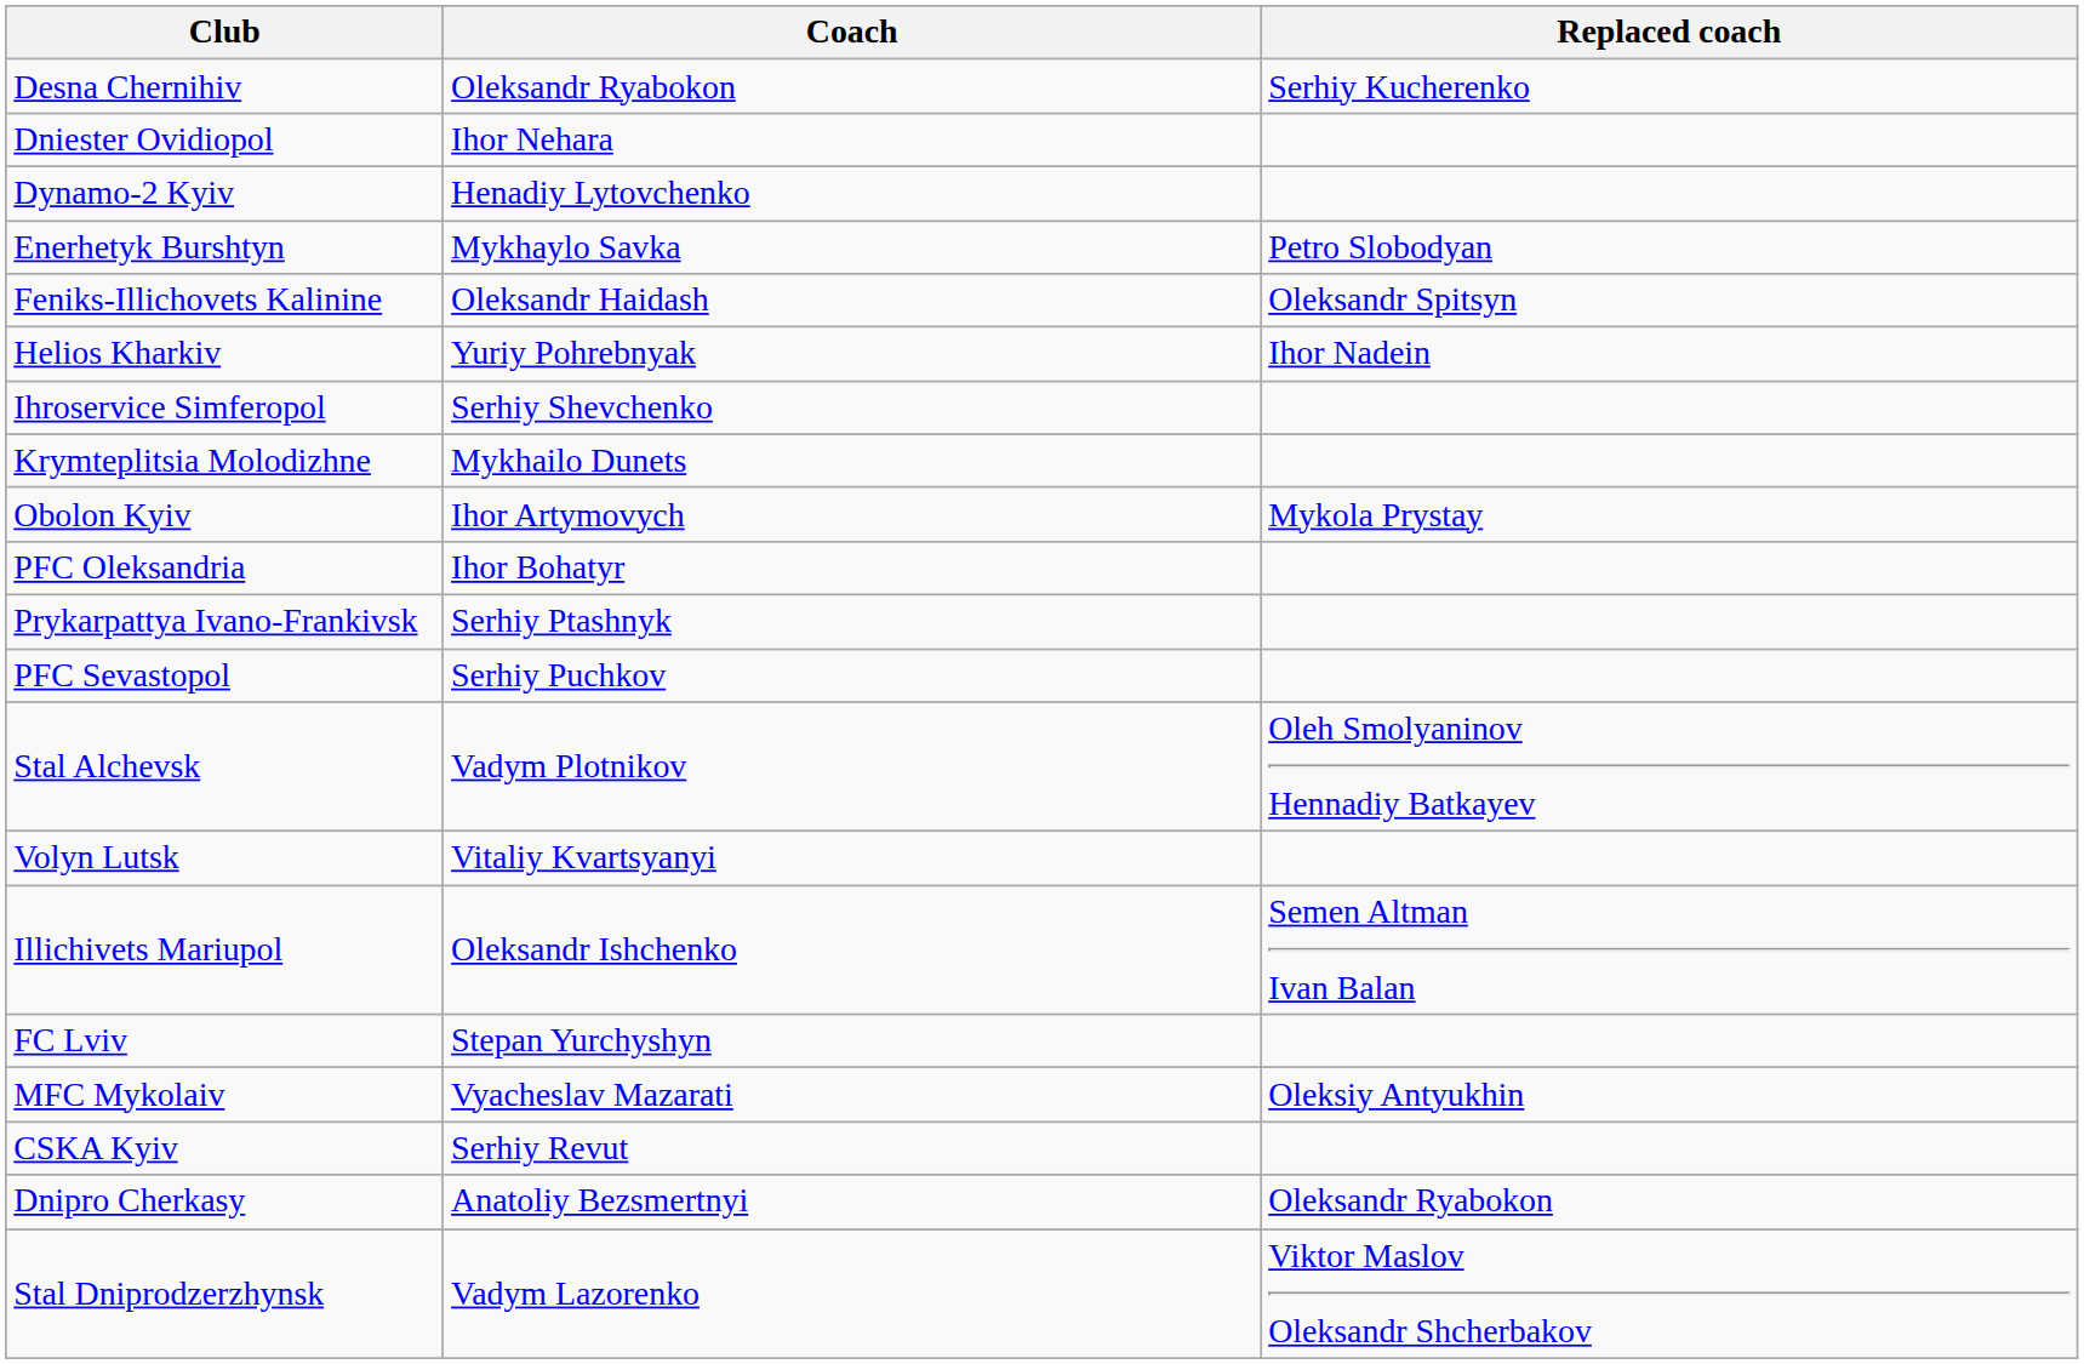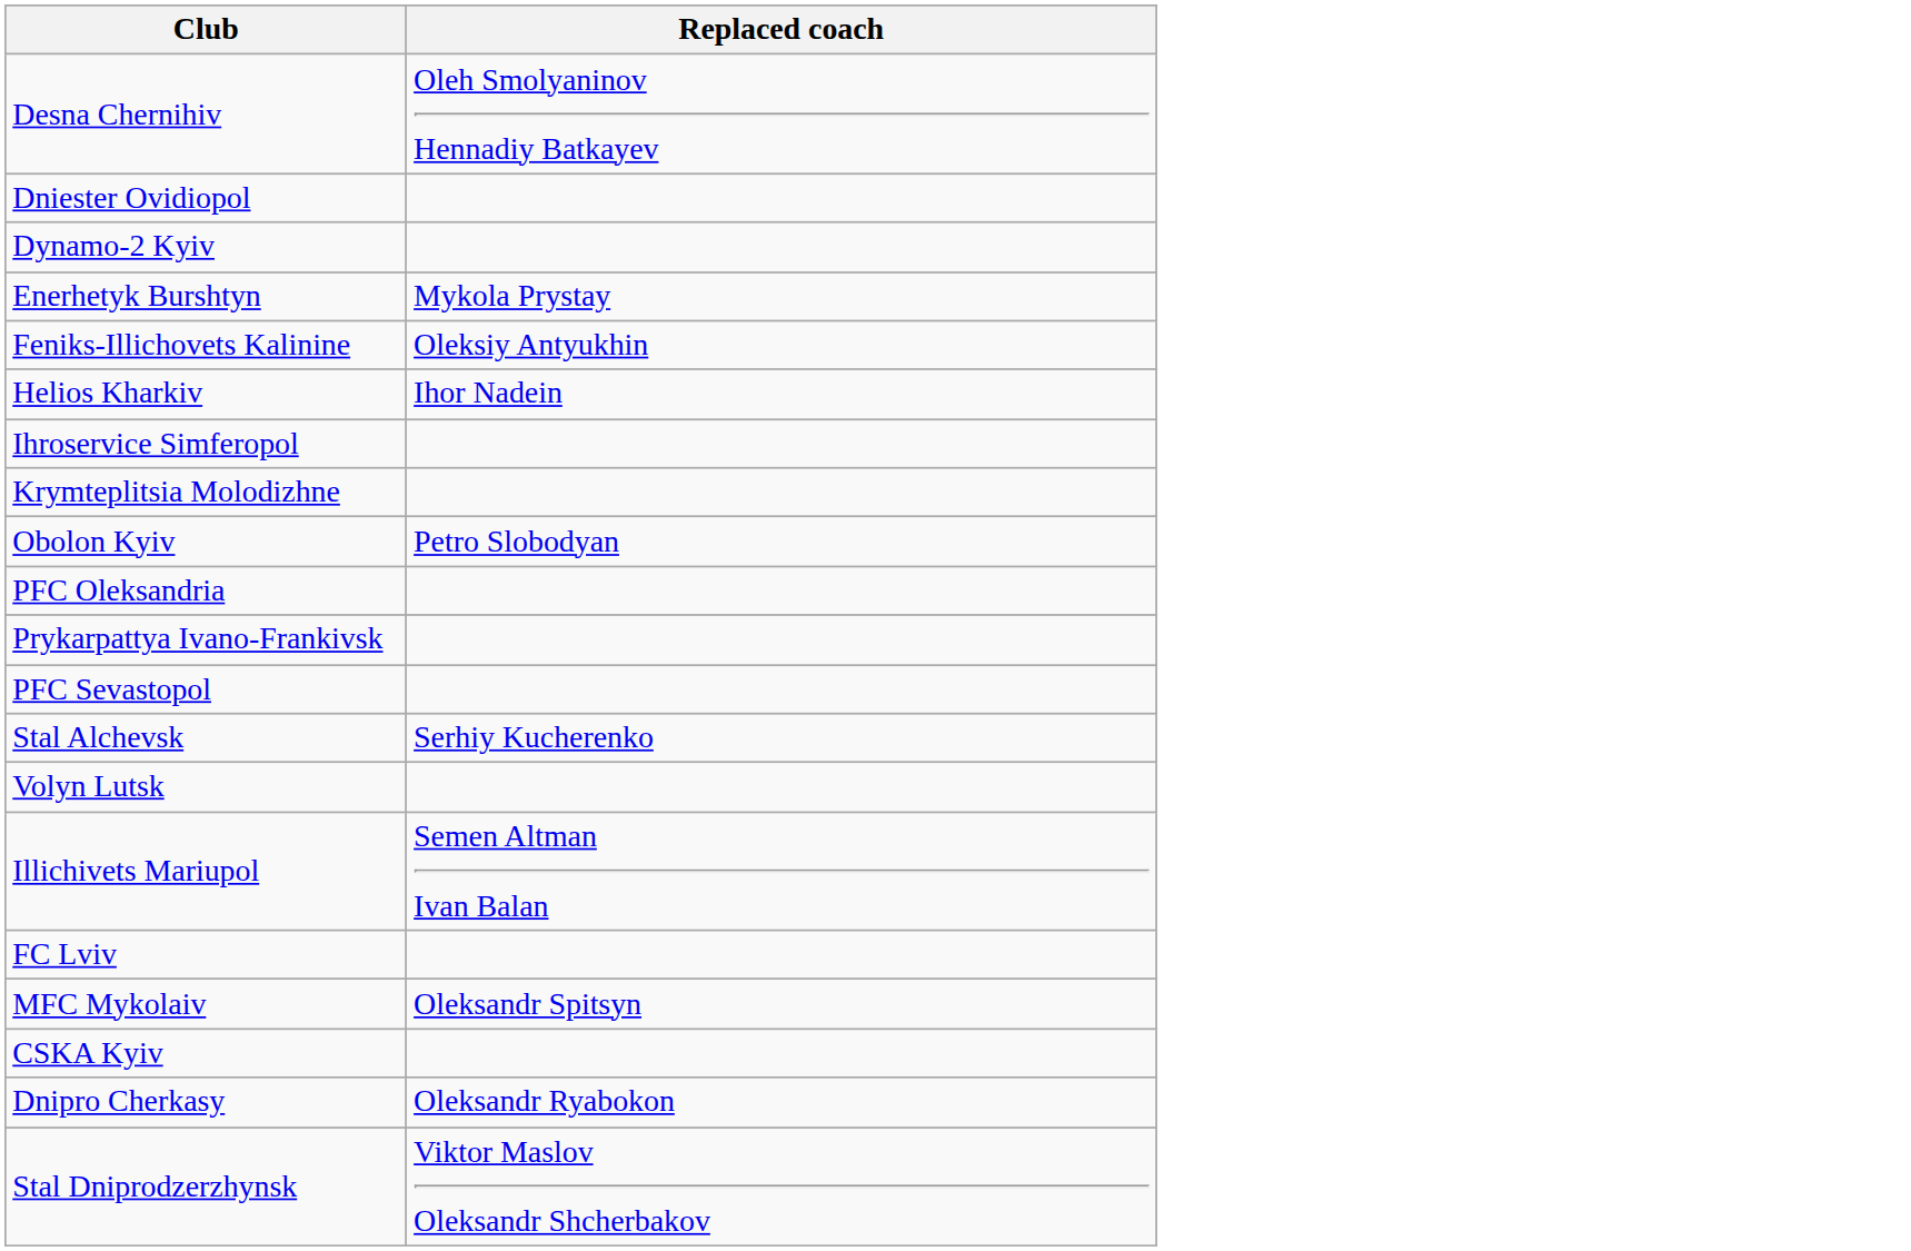 <table class="wikitable">
 <tr>
 <th width="200">Club</th>
-<th width="380">Coach</th>
 <th width="380">Replaced coach</th>
 </tr>
 <tr>
 <td><a href='#'>Desna Chernihiv</a></td>
-<td>  <a href='#'>Oleksandr Ryabokon</a></td>
-<td>  <a href='#'>Serhiy Kucherenko</a></td>
+<td> <a href='#'>Oleh Smolyaninov</a><hr> <a href='#'>Hennadiy Batkayev</a></td>
 </tr>
 <tr>
 <td><a href='#'>Dniester Ovidiopol</a></td>
-<td> <a href='#'>Ihor Nehara</a></td>
 <td></td>
 </tr>
 <tr>
 <td><a href='#'>Dynamo-2 Kyiv</a></td>
-<td> <a href='#'>Henadiy Lytovchenko</a></td>
 <td></td>
 </tr>
 <tr>
 <td><a href='#'>Enerhetyk Burshtyn</a></td>
-<td> <a href='#'>Mykhaylo Savka</a></td>
-<td> <a href='#'>Petro Slobodyan</a></td>
+<td> <a href='#'>Mykola Prystay</a></td>
 </tr>
 <tr>
 <td><a href='#'>Feniks-Illichovets Kalinine</a></td>
-<td> <a href='#'>Oleksandr Haidash</a></td>
-<td> <a href='#'>Oleksandr Spitsyn</a> </td>
+<td> <a href='#'>Oleksiy Antyukhin</a></td>
 </tr>
 <tr>
 <td><a href='#'>Helios Kharkiv</a></td>
-<td> <a href='#'>Yuriy Pohrebnyak</a></td>
 <td> <a href='#'>Ihor Nadein</a></td>
 </tr>
 <tr>
 <td><a href='#'>Ihroservice Simferopol</a></td>
-<td> <a href='#'>Serhiy Shevchenko</a></td>
 <td></td>
 </tr>
 <tr>
 <td><a href='#'>Krymteplitsia Molodizhne</a></td>
-<td> <a href='#'>Mykhailo Dunets</a></td>
 <td></td>
 </tr>
 <tr>
 <td><a href='#'>Obolon Kyiv</a></td>
-<td> <a href='#'>Ihor Artymovych</a> </td>
-<td> <a href='#'>Mykola Prystay</a></td>
+<td> <a href='#'>Petro Slobodyan</a></td>
 </tr>
 <tr>
 <td><a href='#'>PFC Oleksandria</a></td>
-<td> <a href='#'>Ihor Bohatyr</a></td>
 <td></td>
 </tr>
 <tr>
 <td><a href='#'>Prykarpattya Ivano-Frankivsk</a></td>
-<td> <a href='#'>Serhiy Ptashnyk</a></td>
 <td></td>
 </tr>
 <tr>
 <td><a href='#'>PFC Sevastopol</a></td>
-<td> <a href='#'>Serhiy Puchkov</a></td>
 <td></td>
 </tr>
 <tr>
 <td><a href='#'>Stal Alchevsk</a></td>
-<td> <a href='#'>Vadym Plotnikov</a></td>
-<td> <a href='#'>Oleh Smolyaninov</a><hr> <a href='#'>Hennadiy Batkayev</a></td>
+<td>  <a href='#'>Serhiy Kucherenko</a></td>
 </tr>
 <tr>
 <td><a href='#'>Volyn Lutsk</a></td>
-<td> <a href='#'>Vitaliy Kvartsyanyi</a></td>
 <td></td>
 </tr>
 <tr>
 <td><a href='#'>Illichivets Mariupol</a></td>
-<td> <a href='#'>Oleksandr Ishchenko</a></td>
 <td> <a href='#'>Semen Altman</a><hr> <a href='#'>Ivan Balan</a> </td>
 </tr>
 <tr>
 <td><a href='#'>FC Lviv</a></td>
-<td> <a href='#'>Stepan Yurchyshyn</a></td>
 <td></td>
 </tr>
 <tr>
 <td><a href='#'>MFC Mykolaiv</a></td>
-<td> <a href='#'>Vyacheslav Mazarati</a></td>
-<td> <a href='#'>Oleksiy Antyukhin</a></td>
+<td> <a href='#'>Oleksandr Spitsyn</a> </td>
 </tr>
 <tr>
 <td><a href='#'>CSKA Kyiv</a></td>
-<td> <a href='#'>Serhiy Revut</a></td>
 <td></td>
 </tr>
 <tr>
 <td><a href='#'>Dnipro Cherkasy</a></td>
-<td> <a href='#'>Anatoliy Bezsmertnyi</a></td>
 <td> <a href='#'>Oleksandr Ryabokon</a></td>
 </tr>
 <tr>
 <td><a href='#'>Stal Dniprodzerzhynsk</a></td>
-<td> <a href='#'>Vadym Lazorenko</a></td>
 <td> <a href='#'>Viktor Maslov</a><hr> <a href='#'>Oleksandr Shcherbakov</a></td>
 </tr>
 </table>
